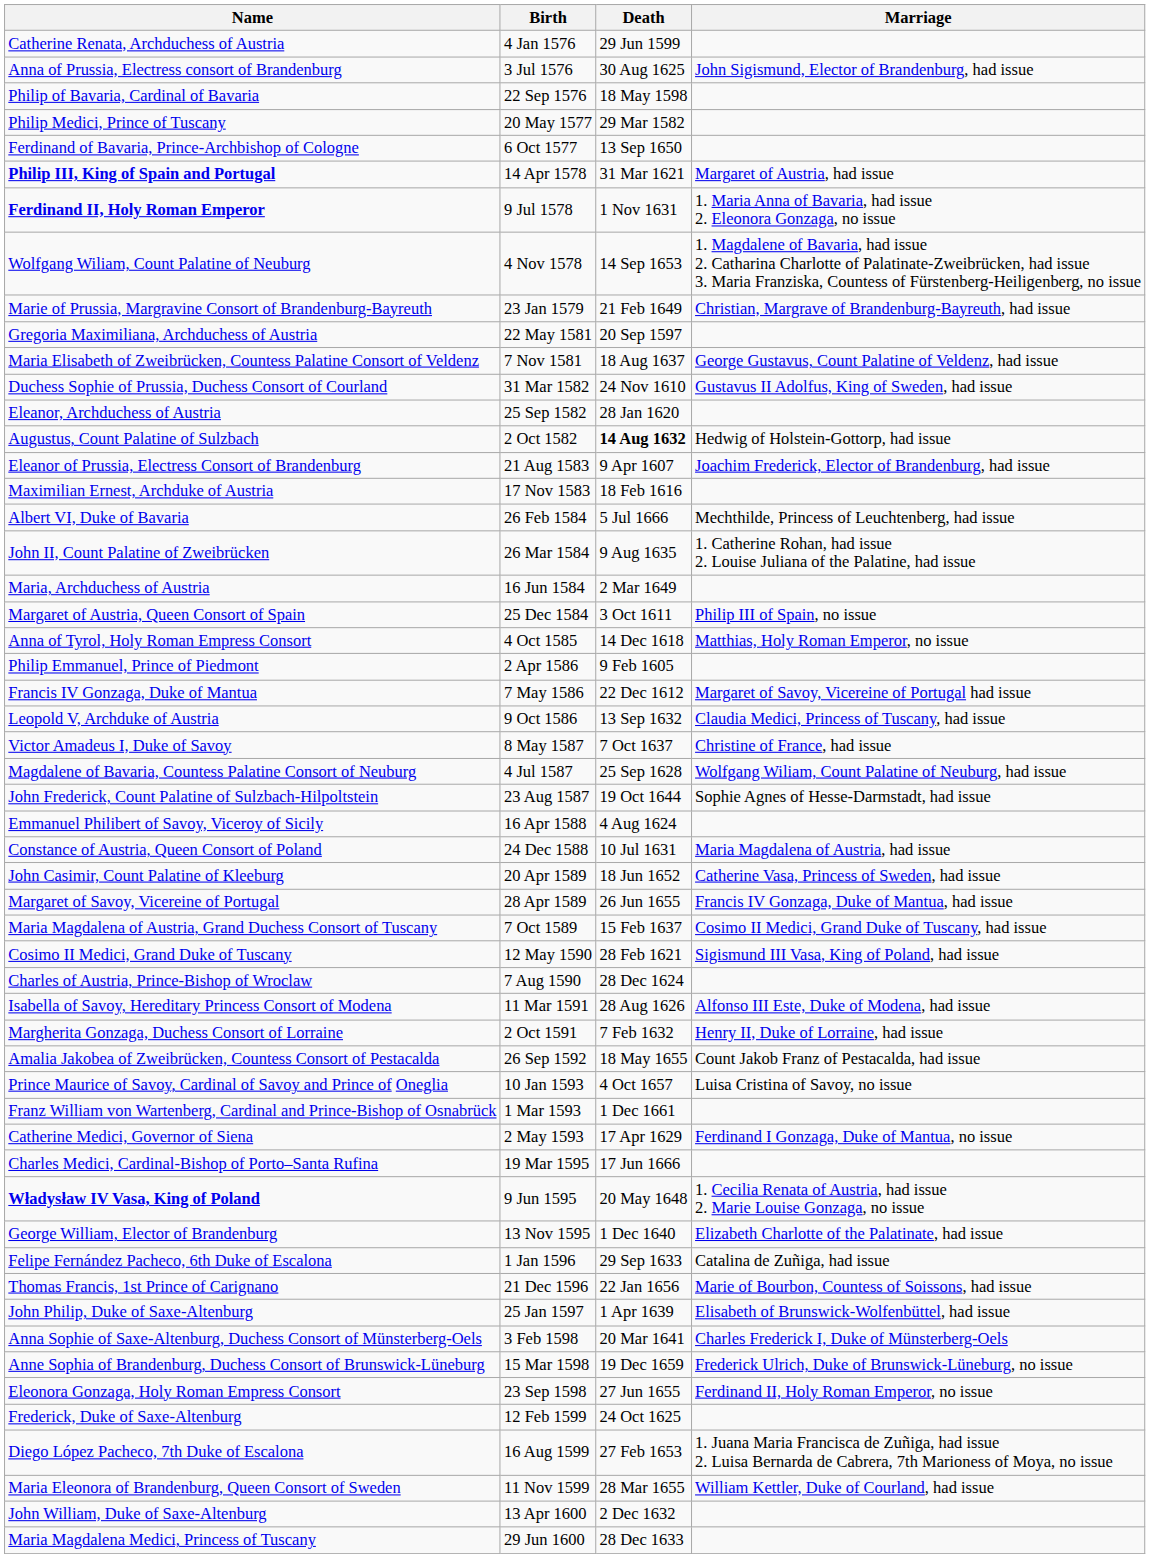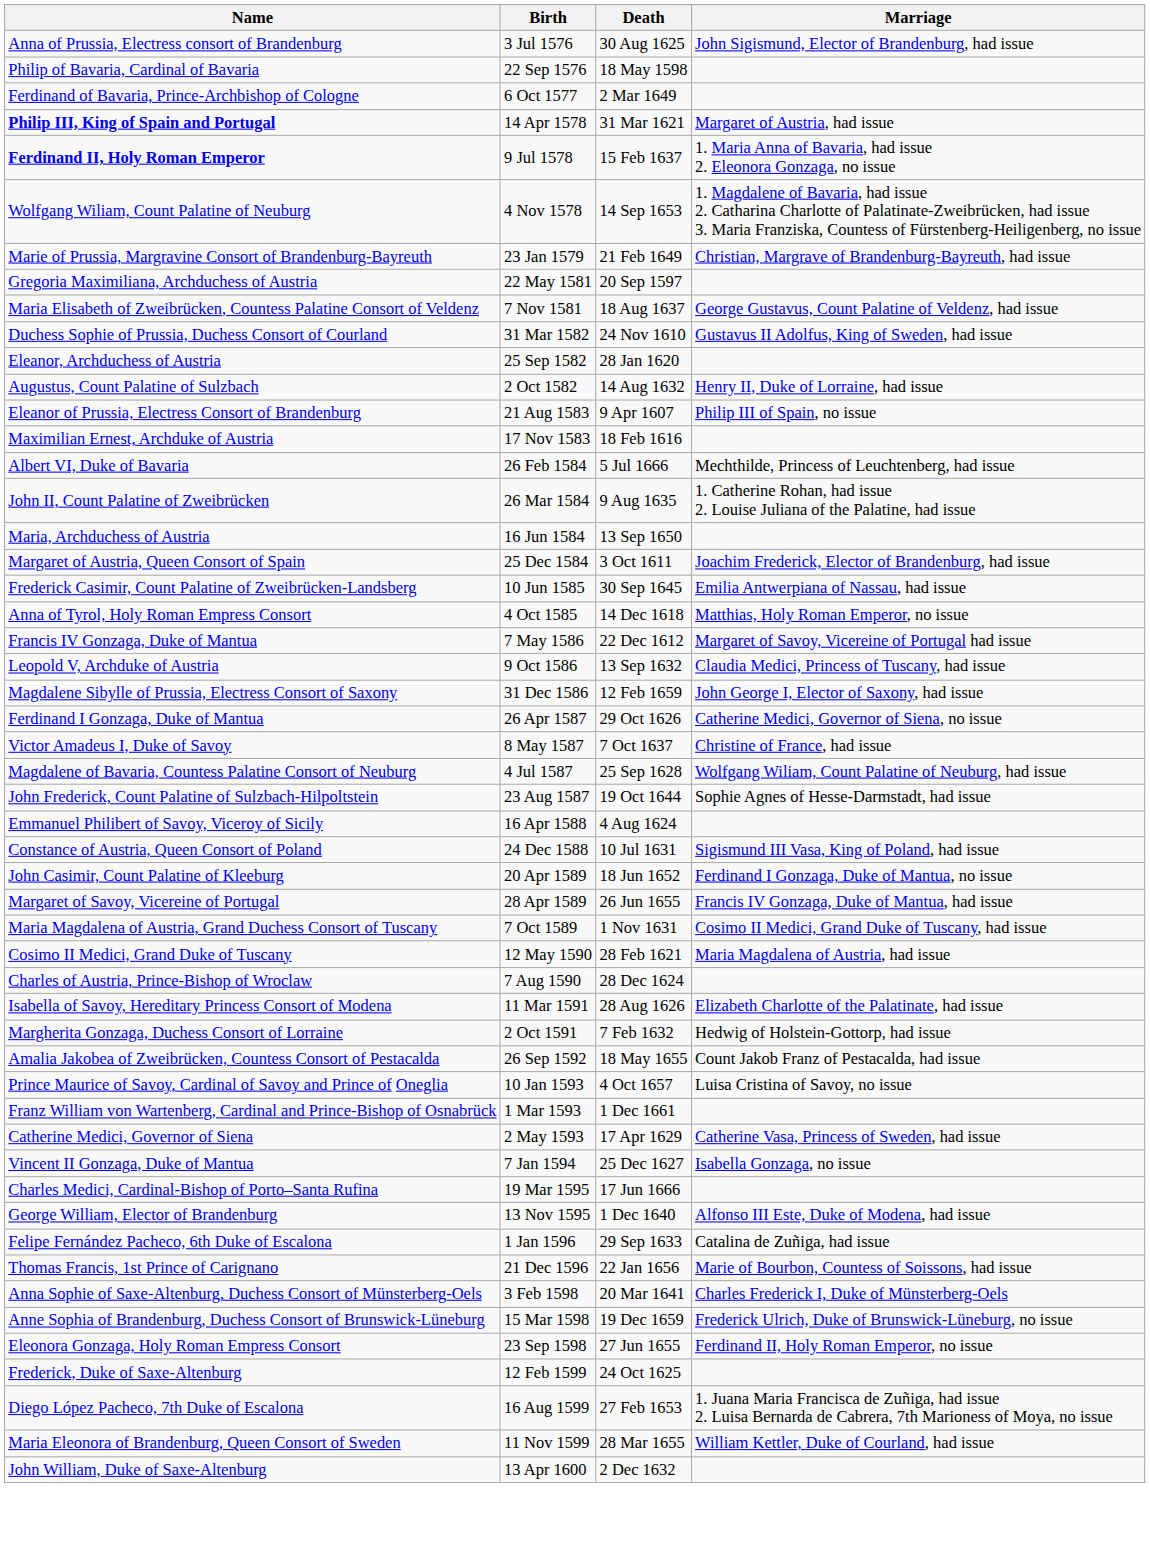 <table class="wikitable mw-collapsible mw-collapsed">
 <tr>
 <th>Name</th>
 <th>Birth</th>
 <th>Death</th>
 <th>Marriage</th>
-</tr>
-<tr>
-<td><a href='#'>Catherine Renata, Archduchess of Austria</a></td>
-<td>4 Jan 1576</td>
-<td>29 Jun 1599</td>
-<td></td>
 </tr>
 <tr>
 <td><a href='#'>Anna of Prussia, Electress consort of Brandenburg</a></td>
 <td>3 Jul 1576</td>
 <td>30 Aug 1625</td>
 <td><a href='#'>John Sigismund, Elector of Brandenburg</a>, had issue</td>
 </tr>
 <tr>
 <td><a href='#'>Philip of Bavaria, Cardinal of Bavaria</a></td>
 <td>22 Sep 1576</td>
 <td>18 May 1598</td>
 <td></td>
 </tr>
 <tr>
-<td><a href='#'>Philip Medici, Prince of Tuscany</a></td>
-<td>20 May 1577</td>
-<td>29 Mar 1582</td>
-<td></td>
-</tr>
-<tr>
 <td><a href='#'>Ferdinand of Bavaria, Prince-Archbishop of Cologne</a></td>
 <td>6 Oct 1577</td>
-<td>13 Sep 1650</td>
+<td>2 Mar 1649</td>
 <td></td>
 </tr>
 <tr>
 <td><a href='#'><strong>Philip III, King of Spain and Portugal</strong></a></td>
 <td>14 Apr 1578</td>
 <td>31 Mar 1621</td>
 <td><a href='#'>Margaret of Austria</a>, had issue</td>
 </tr>
 <tr>
 <td><strong><a href='#'>Ferdinand II, Holy Roman Emperor</a></strong></td>
 <td>9 Jul 1578</td>
-<td>1 Nov 1631</td>
+<td>15 Feb 1637</td>
 <td>1. <a href='#'>Maria Anna of Bavaria</a>, had issue<br>2. <a href='#'>Eleonora Gonzaga</a>, no issue</td>
 </tr>
 <tr>
 <td><a href='#'>Wolfgang Wiliam, Count Palatine of Neuburg</a></td>
 <td>4 Nov 1578</td>
 <td>14 Sep 1653</td>
 <td>1. <a href='#'>Magdalene of Bavaria</a>, had issue<br>2. Catharina Charlotte of Palatinate-Zweibrücken, had issue<br>3. Maria Franziska, Countess of Fürstenberg-Heiligenberg, no issue</td>
 </tr>
 <tr>
 <td><a href='#'>Marie of Prussia, Margravine Consort of Brandenburg-Bayreuth</a></td>
 <td>23 Jan 1579</td>
 <td>21 Feb 1649</td>
 <td><a href='#'>Christian, Margrave of Brandenburg-Bayreuth</a>, had issue</td>
 </tr>
 <tr>
 <td><a href='#'>Gregoria Maximiliana, Archduchess of Austria</a></td>
 <td>22 May 1581</td>
 <td>20 Sep 1597</td>
 <td></td>
 </tr>
 <tr>
 <td><a href='#'>Maria Elisabeth of Zweibrücken, Countess Palatine Consort of Veldenz</a></td>
 <td>7 Nov 1581</td>
 <td>18 Aug 1637</td>
 <td><a href='#'>George Gustavus, Count Palatine of Veldenz</a>, had issue</td>
 </tr>
 <tr>
 <td><a href='#'>Duchess Sophie of Prussia, Duchess Consort of Courland</a></td>
 <td>31 Mar 1582</td>
 <td>24 Nov 1610</td>
 <td><a href='#'>Gustavus II Adolfus, King of Sweden</a>, had issue</td>
 </tr>
 <tr>
 <td><a href='#'>Eleanor, Archduchess of Austria</a></td>
 <td>25 Sep 1582</td>
 <td>28 Jan 1620</td>
 <td></td>
 </tr>
 <tr>
 <td><a href='#'>Augustus, Count Palatine of Sulzbach</a></td>
 <td>2 Oct 1582</td>
-<td><strong>14 Aug 1632</strong></td>
-<td>Hedwig of Holstein-Gottorp, had issue</td>
+<td>14 Aug 1632</td>
+<td><a href='#'>Henry II, Duke of Lorraine</a>, had issue</td>
 </tr>
 <tr>
 <td><a href='#'>Eleanor of Prussia, Electress Consort of Brandenburg</a></td>
 <td>21 Aug 1583</td>
 <td>9 Apr 1607</td>
-<td><a href='#'>Joachim Frederick, Elector of Brandenburg</a>, had issue</td>
+<td><a href='#'>Philip III of Spain</a>, no issue</td>
 </tr>
 <tr>
 <td><a href='#'>Maximilian Ernest, Archduke of Austria</a></td>
 <td>17 Nov 1583</td>
 <td>18 Feb 1616</td>
 <td></td>
 </tr>
 <tr>
 <td><a href='#'>Albert VI, Duke of Bavaria</a></td>
 <td>26 Feb 1584</td>
 <td>5 Jul 1666</td>
 <td>Mechthilde, Princess of Leuchtenberg, had issue</td>
 </tr>
 <tr>
 <td><a href='#'>John II, Count Palatine of Zweibrücken</a></td>
 <td>26 Mar 1584</td>
 <td>9 Aug 1635</td>
 <td>1. Catherine Rohan, had issue<br>2. Louise Juliana of the Palatine, had issue</td>
 </tr>
 <tr>
 <td><a href='#'>Maria, Archduchess of Austria</a></td>
 <td>16 Jun 1584</td>
-<td>2 Mar 1649</td>
+<td>13 Sep 1650</td>
 <td></td>
 </tr>
 <tr>
 <td><a href='#'>Margaret of Austria, Queen Consort of Spain</a></td>
 <td>25 Dec 1584</td>
 <td>3 Oct 1611</td>
-<td><a href='#'>Philip III of Spain</a>, no issue</td>
+<td><a href='#'>Joachim Frederick, Elector of Brandenburg</a>, had issue</td>
+</tr>
+<tr>
+<td><a href='#'>Frederick Casimir, Count Palatine of Zweibrücken-Landsberg</a></td>
+<td>10 Jun 1585</td>
+<td>30 Sep 1645</td>
+<td><a href='#'>Emilia Antwerpiana of Nassau</a>, had issue</td>
 </tr>
 <tr>
 <td><a href='#'>Anna of Tyrol, Holy Roman Empress Consort</a></td>
 <td>4 Oct 1585</td>
 <td>14 Dec 1618</td>
 <td><a href='#'>Matthias, Holy Roman Emperor</a>, no issue</td>
-</tr>
-<tr>
-<td><a href='#'>Philip Emmanuel, Prince of Piedmont</a></td>
-<td>2 Apr 1586</td>
-<td>9 Feb 1605</td>
-<td></td>
 </tr>
 <tr>
 <td><a href='#'>Francis IV Gonzaga, Duke of Mantua</a></td>
 <td>7 May 1586</td>
 <td>22 Dec 1612</td>
 <td><a href='#'>Margaret of Savoy, Vicereine of Portugal</a> had issue</td>
 </tr>
 <tr>
 <td><a href='#'>Leopold V, Archduke of Austria</a></td>
 <td>9 Oct 1586</td>
 <td>13 Sep 1632</td>
 <td><a href='#'>Claudia Medici, Princess of Tuscany</a>, had issue</td>
+</tr>
+<tr>
+<td><a href='#'>Magdalene Sibylle of Prussia, Electress Consort of Saxony</a></td>
+<td>31 Dec 1586</td>
+<td>12 Feb 1659</td>
+<td><a href='#'>John George I, Elector of Saxony</a>, had issue</td>
+</tr>
+<tr>
+<td><a href='#'>Ferdinand I Gonzaga, Duke of Mantua</a></td>
+<td>26 Apr 1587</td>
+<td>29 Oct 1626</td>
+<td><a href='#'>Catherine Medici, Governor of Siena</a>, no issue</td>
 </tr>
 <tr>
 <td><a href='#'>Victor Amadeus I, Duke of Savoy</a></td>
 <td>8 May 1587</td>
 <td>7 Oct 1637</td>
 <td><a href='#'>Christine of France</a>, had issue</td>
 </tr>
 <tr>
 <td><a href='#'>Magdalene of Bavaria, Countess Palatine Consort of Neuburg</a></td>
 <td>4 Jul 1587</td>
 <td>25 Sep 1628</td>
 <td><a href='#'>Wolfgang Wiliam, Count Palatine of Neuburg</a>, had issue</td>
 </tr>
 <tr>
 <td><a href='#'>John Frederick, Count Palatine of Sulzbach-Hilpoltstein</a></td>
 <td>23 Aug 1587</td>
 <td>19 Oct 1644</td>
 <td>Sophie Agnes of Hesse-Darmstadt, had issue</td>
 </tr>
 <tr>
 <td><a href='#'>Emmanuel Philibert of Savoy, Viceroy of Sicily</a></td>
 <td>16 Apr 1588</td>
 <td>4 Aug 1624</td>
 <td></td>
 </tr>
 <tr>
 <td><a href='#'>Constance of Austria, Queen Consort of Poland</a></td>
 <td>24 Dec 1588</td>
 <td>10 Jul 1631</td>
-<td><a href='#'>Maria Magdalena of Austria</a>, had issue</td>
+<td><a href='#'>Sigismund III Vasa, King of Poland</a>, had issue</td>
 </tr>
 <tr>
 <td><a href='#'>John Casimir, Count Palatine of Kleeburg</a></td>
 <td>20 Apr 1589</td>
 <td>18 Jun 1652</td>
-<td><a href='#'>Catherine Vasa, Princess of Sweden</a>, had issue</td>
+<td><a href='#'>Ferdinand I Gonzaga, Duke of Mantua</a>, no issue</td>
 </tr>
 <tr>
 <td><a href='#'>Margaret of Savoy, Vicereine of Portugal</a></td>
 <td>28 Apr 1589</td>
 <td>26 Jun 1655</td>
 <td><a href='#'>Francis IV Gonzaga, Duke of Mantua</a>, had issue</td>
 </tr>
 <tr>
 <td><a href='#'>Maria Magdalena of Austria, Grand Duchess Consort of Tuscany</a></td>
 <td>7 Oct 1589</td>
-<td>15 Feb 1637</td>
+<td>1 Nov 1631</td>
 <td><a href='#'>Cosimo II Medici, Grand Duke of Tuscany</a>, had issue</td>
 </tr>
 <tr>
 <td><a href='#'>Cosimo II Medici, Grand Duke of Tuscany</a></td>
 <td>12 May 1590</td>
 <td>28 Feb 1621</td>
-<td><a href='#'>Sigismund III Vasa, King of Poland</a>, had issue</td>
+<td><a href='#'>Maria Magdalena of Austria</a>, had issue</td>
 </tr>
 <tr>
 <td><a href='#'>Charles of Austria, Prince-Bishop of Wroclaw</a></td>
 <td>7 Aug 1590</td>
 <td>28 Dec 1624</td>
 <td></td>
 </tr>
 <tr>
 <td><a href='#'>Isabella of Savoy, Hereditary Princess Consort of Modena</a></td>
 <td>11 Mar 1591</td>
 <td>28 Aug 1626</td>
-<td><a href='#'>Alfonso III Este, Duke of Modena</a>, had issue</td>
+<td><a href='#'>Elizabeth Charlotte of the Palatinate</a>, had issue</td>
 </tr>
 <tr>
 <td><a href='#'>Margherita Gonzaga, Duchess Consort of Lorraine</a></td>
 <td>2 Oct 1591</td>
 <td>7 Feb 1632</td>
-<td><a href='#'>Henry II, Duke of Lorraine</a>, had issue</td>
+<td>Hedwig of Holstein-Gottorp, had issue</td>
 </tr>
 <tr>
 <td><a href='#'>Amalia Jakobea of Zweibrücken, Countess Consort of Pestacalda</a></td>
 <td>26 Sep 1592</td>
 <td>18 May 1655</td>
 <td>Count Jakob Franz of Pestacalda, had issue</td>
 </tr>
 <tr>
 <td><a href='#'>Prince Maurice of Savoy, Cardinal of Savoy and Prince of</a> <a href='#'>Oneglia</a></td>
 <td>10 Jan 1593</td>
 <td>4 Oct 1657</td>
 <td>Luisa Cristina of Savoy, no issue</td>
 </tr>
 <tr>
 <td><a href='#'>Franz William von Wartenberg, Cardinal and Prince-Bishop of Osnabrück</a></td>
 <td>1 Mar 1593</td>
 <td>1 Dec 1661</td>
 <td></td>
 </tr>
 <tr>
 <td><a href='#'>Catherine Medici, Governor of Siena</a></td>
 <td>2 May 1593</td>
 <td>17 Apr 1629</td>
-<td><a href='#'>Ferdinand I Gonzaga, Duke of Mantua</a>, no issue</td>
+<td><a href='#'>Catherine Vasa, Princess of Sweden</a>, had issue</td>
+</tr>
+<tr>
+<td><a href='#'>Vincent II Gonzaga, Duke of Mantua</a></td>
+<td>7 Jan 1594</td>
+<td>25 Dec 1627</td>
+<td><a href='#'>Isabella Gonzaga</a>, no issue</td>
 </tr>
 <tr>
 <td><a href='#'>Charles Medici, Cardinal-Bishop of Porto–Santa Rufina</a></td>
 <td>19 Mar 1595</td>
 <td>17 Jun 1666</td>
 <td></td>
 </tr>
 <tr>
-<td><a href='#'><strong>Władysław IV Vasa, King of Poland</strong></a></td>
-<td>9 Jun 1595</td>
-<td>20 May 1648</td>
-<td>1. <a href='#'>Cecilia Renata of Austria</a>, had issue<br>2. <a href='#'>Marie Louise Gonzaga</a>, no issue</td>
-</tr>
-<tr>
 <td><a href='#'>George William, Elector of Brandenburg</a></td>
 <td>13 Nov 1595</td>
 <td>1 Dec 1640</td>
-<td><a href='#'>Elizabeth Charlotte of the Palatinate</a>, had issue</td>
+<td><a href='#'>Alfonso III Este, Duke of Modena</a>, had issue</td>
 </tr>
 <tr>
 <td><a href='#'>Felipe Fernández Pacheco, 6th Duke of Escalona</a></td>
 <td>1 Jan 1596</td>
 <td>29 Sep 1633</td>
 <td>Catalina de Zuñiga, had issue</td>
 </tr>
 <tr>
 <td><a href='#'>Thomas Francis, 1st Prince of Carignano</a></td>
 <td>21 Dec 1596</td>
 <td>22 Jan 1656</td>
 <td><a href='#'>Marie of Bourbon, Countess of Soissons</a>, had issue</td>
-</tr>
-<tr>
-<td><a href='#'>John Philip, Duke of Saxe-Altenburg</a></td>
-<td>25 Jan 1597</td>
-<td>1 Apr 1639</td>
-<td><a href='#'>Elisabeth of Brunswick-Wolfenbüttel</a>, had issue</td>
 </tr>
 <tr>
 <td><a href='#'>Anna Sophie of Saxe-Altenburg, Duchess Consort of Münsterberg-Oels</a></td>
 <td>3 Feb 1598</td>
 <td>20 Mar 1641</td>
 <td><a href='#'>Charles Frederick I, Duke of Münsterberg-Oels</a></td>
 </tr>
 <tr>
 <td><a href='#'>Anne Sophia of Brandenburg, Duchess Consort of Brunswick-Lüneburg</a></td>
 <td>15 Mar 1598</td>
 <td>19 Dec 1659</td>
 <td><a href='#'>Frederick Ulrich, Duke of Brunswick-Lüneburg</a>, no issue</td>
 </tr>
 <tr>
 <td><a href='#'>Eleonora Gonzaga, Holy Roman Empress Consort</a></td>
 <td>23 Sep 1598</td>
 <td>27 Jun 1655</td>
 <td><a href='#'>Ferdinand II, Holy Roman Emperor</a>, no issue</td>
 </tr>
 <tr>
 <td><a href='#'>Frederick, Duke of Saxe-Altenburg</a></td>
 <td>12 Feb 1599</td>
 <td>24 Oct 1625</td>
 <td></td>
 </tr>
 <tr>
 <td><a href='#'>Diego López Pacheco, 7th Duke of Escalona</a></td>
 <td>16 Aug 1599</td>
 <td>27 Feb 1653</td>
 <td>1. Juana Maria Francisca de Zuñiga, had issue<br>2. Luisa Bernarda de Cabrera, 7th Marioness of Moya, no issue</td>
 </tr>
 <tr>
 <td><a href='#'>Maria Eleonora of Brandenburg, Queen Consort of Sweden</a></td>
 <td>11 Nov 1599</td>
 <td>28 Mar 1655</td>
 <td><a href='#'>William Kettler, Duke of Courland</a>, had issue</td>
 </tr>
 <tr>
 <td><a href='#'>John William, Duke of Saxe-Altenburg</a></td>
 <td>13 Apr 1600</td>
 <td>2 Dec 1632</td>
 <td></td>
 </tr>
-<tr>
-<td><a href='#'>Maria Magdalena Medici, Princess of Tuscany</a></td>
-<td>29 Jun 1600</td>
-<td>28 Dec 1633</td>
-<td></td>
-</tr>
 </table>
